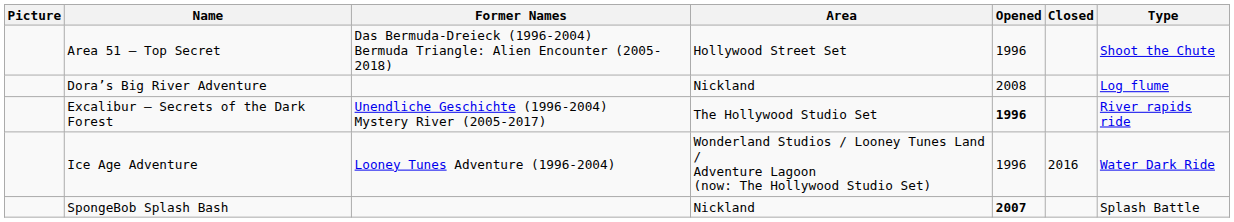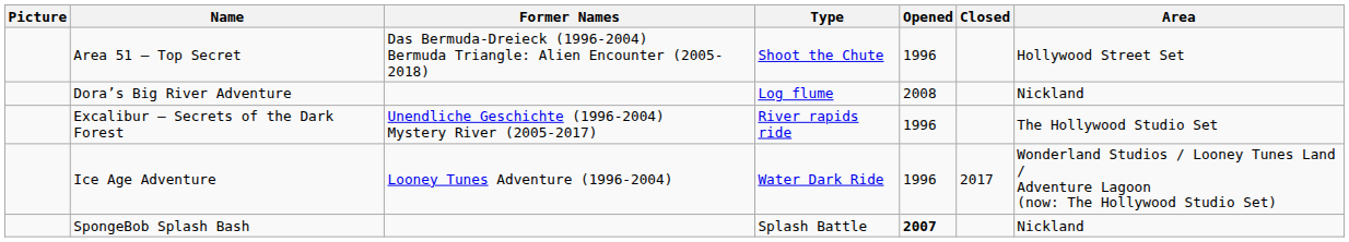 <table class="wikitable">
 <tr>
 <th>Picture</th>
 <th>Name</th>
 <th>Former Names</th>
-<th>Area</th>
+<th>Type</th>
 <th>Opened</th>
 <th>Closed</th>
-<th>Type</th>
+<th>Area</th>
 </tr>
 <tr>
 <td></td>
 <td>Area 51 – Top Secret</td>
 <td>Das Bermuda-Dreieck (1996-2004)<br>Bermuda Triangle: Alien Encounter (2005-2018)</td>
-<td>Hollywood Street Set</td>
+<td><a href='#'>Shoot the Chute</a></td>
 <td>1996</td>
 <td></td>
-<td><a href='#'>Shoot the Chute</a></td>
+<td>Hollywood Street Set</td>
 </tr>
 <tr>
 <td></td>
 <td>Dora’s Big River Adventure</td>
 <td></td>
-<td>Nickland</td>
+<td><a href='#'>Log flume</a></td>
 <td>2008</td>
 <td></td>
-<td><a href='#'>Log flume</a></td>
+<td>Nickland</td>
 </tr>
 <tr>
 <td></td>
 <td>Excalibur – Secrets of the Dark Forest</td>
 <td><a href='#'>Unendliche Geschichte</a> (1996-2004)<br>Mystery River (2005-2017)</td>
+<td><a href='#'>River rapids ride</a></td>
+<td>1996</td>
+<td></td>
 <td>The Hollywood Studio Set</td>
-<td><strong>1996</strong></td>
-<td></td>
-<td><a href='#'>River rapids ride</a></td>
 </tr>
 <tr>
 <td></td>
 <td>Ice Age Adventure</td>
 <td><a href='#'>Looney Tunes</a> Adventure (1996-2004)</td>
+<td><a href='#'>Water Dark Ride</a></td>
+<td>1996</td>
+<td>2017</td>
 <td>Wonderland Studios / Looney Tunes Land /<br>Adventure Lagoon<br>(now: The Hollywood Studio Set)</td>
-<td>1996</td>
-<td>2016</td>
-<td><a href='#'>Water Dark Ride</a></td>
 </tr>
 <tr>
 <td></td>
 <td>SpongeBob Splash Bash</td>
 <td></td>
-<td>Nickland</td>
+<td>Splash Battle</td>
 <td><strong>2007</strong></td>
 <td></td>
-<td>Splash Battle</td>
+<td>Nickland</td>
 </tr>
 </table>
